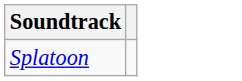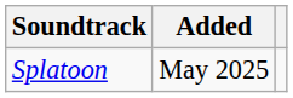 <table class="wikitable sortable">
 <tr>
 <th>Soundtrack</th>
+<th>Added</th>
 <th class="unsortable"></th>
 </tr>
 <tr>
 <td><em><a href='#'>Splatoon</a></em></td>
+<td>May 2025</td>
 <td align="center"></td>
 </tr>
 </table>
